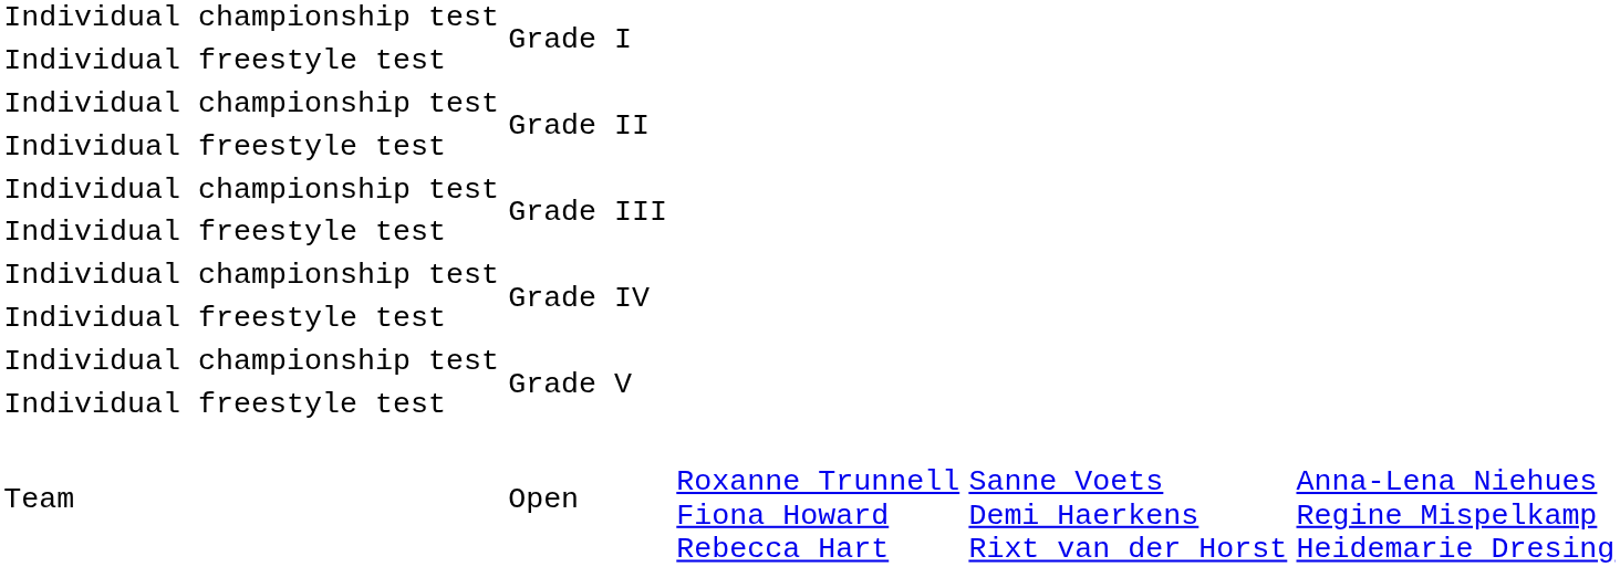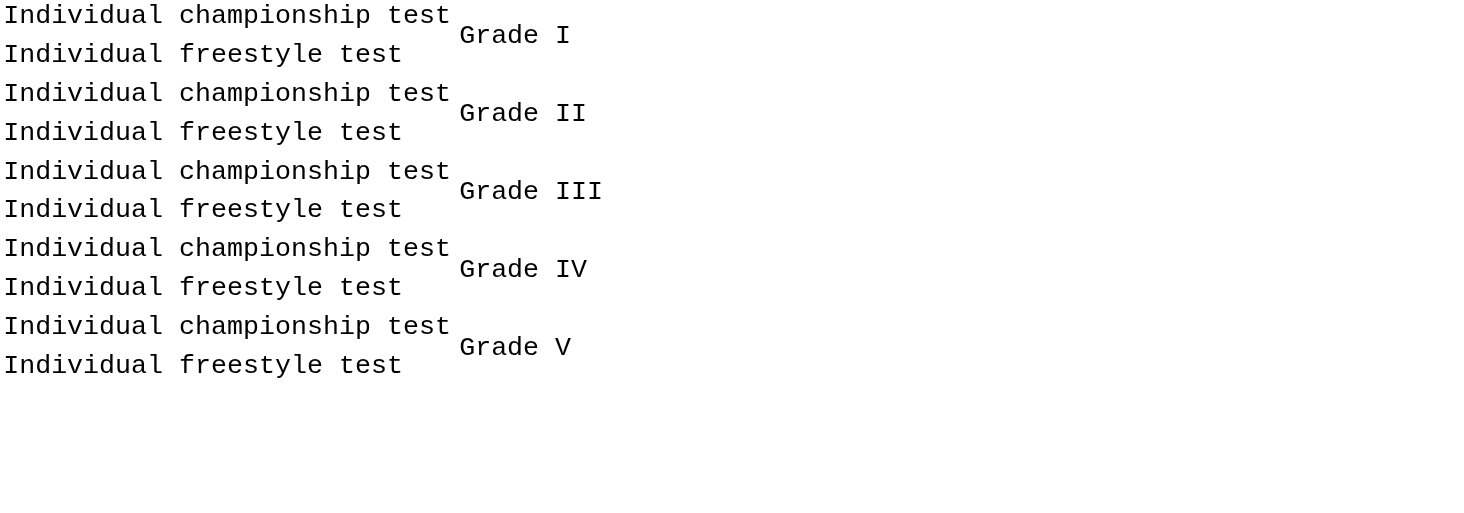 <table>
 <tr>
 <td nowrap>Individual championship test<br></td>
 <td rowspan=2>Grade I</td>
 <td></td>
 <td></td>
 <td></td>
 </tr>
 <tr>
 <td>Individual freestyle test<br></td>
 <td></td>
 <td></td>
 <td></td>
 </tr>
 <tr>
 <td>Individual championship test<br></td>
 <td rowspan=2>Grade II</td>
 <td></td>
 <td></td>
 <td></td>
 </tr>
 <tr>
 <td>Individual freestyle test<br></td>
 <td></td>
 <td></td>
 <td></td>
 </tr>
 <tr>
 <td>Individual championship test<br></td>
 <td rowspan=2>Grade III</td>
 <td></td>
 <td></td>
 <td></td>
 </tr>
 <tr>
 <td>Individual freestyle test<br></td>
 <td></td>
 <td></td>
 <td></td>
 </tr>
 <tr>
 <td>Individual championship test<br></td>
 <td rowspan=2>Grade IV</td>
 <td></td>
 <td></td>
 <td></td>
 </tr>
 <tr>
 <td>Individual freestyle test<br></td>
 <td></td>
 <td></td>
 <td></td>
 </tr>
 <tr>
 <td>Individual championship test<br></td>
 <td rowspan=2>Grade V</td>
 <td></td>
 <td></td>
 <td></td>
 </tr>
 <tr>
 <td>Individual freestyle test<br></td>
 <td></td>
 <td></td>
 <td></td>
 </tr>
-<tr>
-<td>Team<br></td>
-<td>Open</td>
-<td><br><a href='#'>Roxanne Trunnell</a><br><a href='#'>Fiona Howard</a><br><a href='#'>Rebecca Hart</a></td>
-<td><br><a href='#'>Sanne Voets</a><br><a href='#'>Demi Haerkens</a><br><a href='#'>Rixt van der Horst</a></td>
-<td><br><a href='#'>Anna-Lena Niehues</a><br><a href='#'>Regine Mispelkamp</a><br><a href='#'>Heidemarie Dresing</a></td>
-</tr>
 </table>
